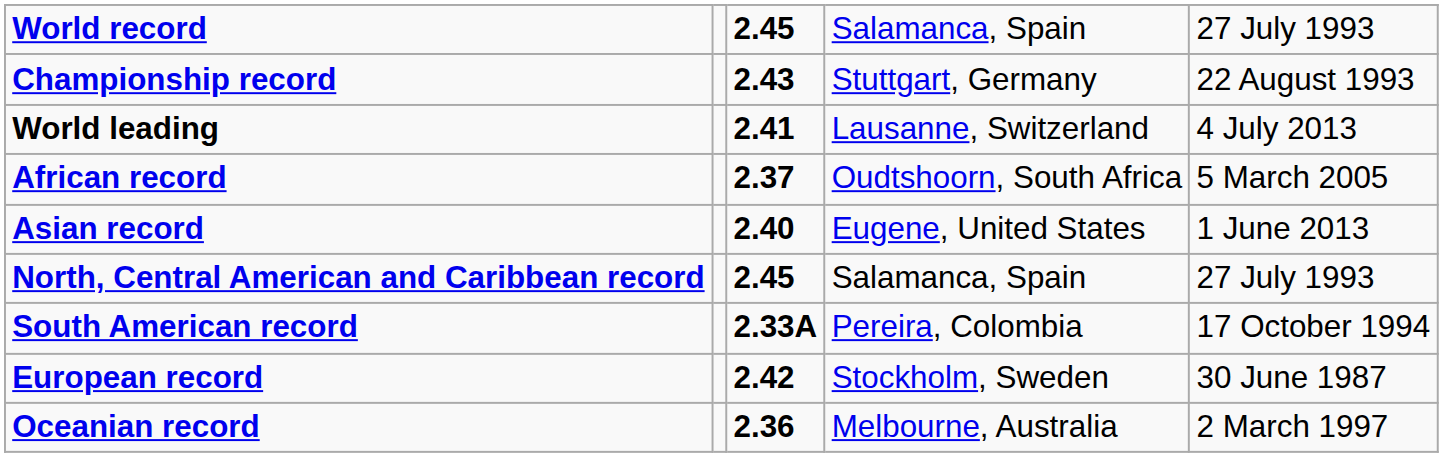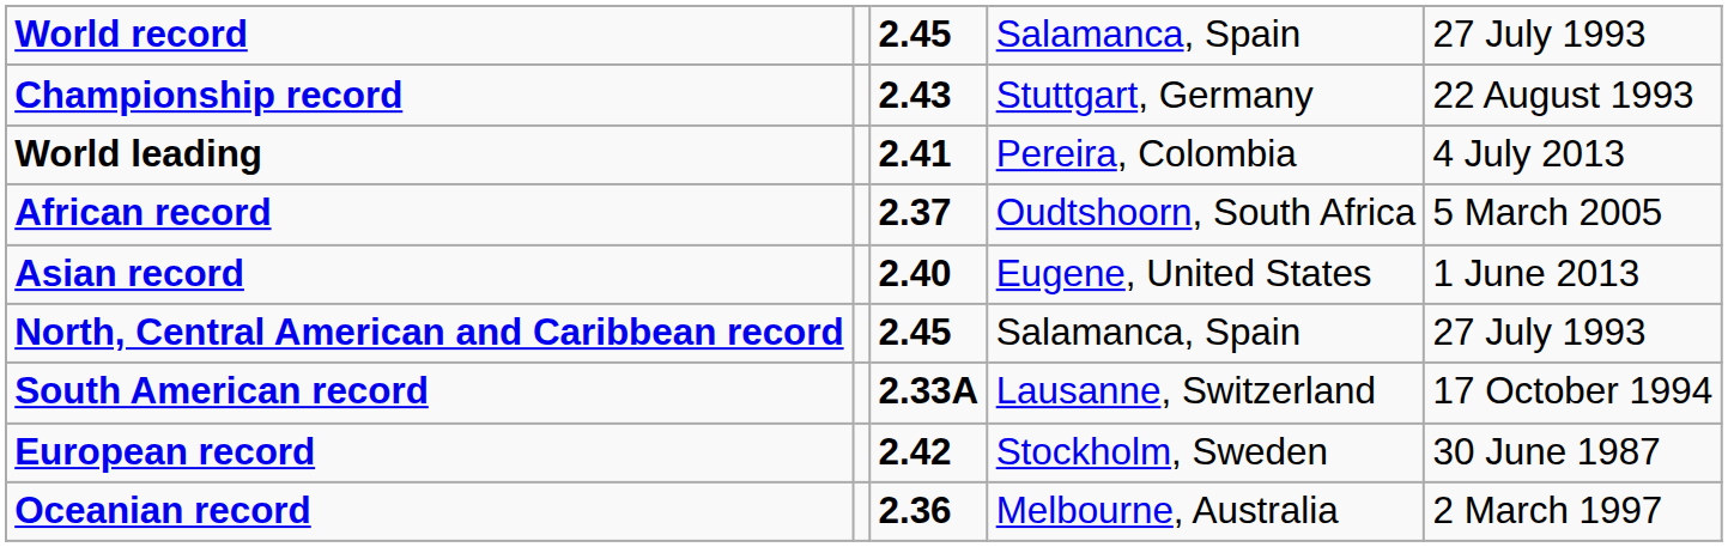 <table class="wikitable">
 <tr>
 <td><strong><a href='#'>World record</a></strong></td>
 <td></td>
 <td><strong>2.45</strong></td>
 <td><a href='#'>Salamanca</a>, Spain</td>
 <td>27 July 1993</td>
 </tr>
 <tr>
 <td><strong><a href='#'>Championship record</a></strong></td>
 <td></td>
 <td><strong>2.43</strong></td>
 <td><a href='#'>Stuttgart</a>, Germany</td>
 <td>22 August 1993</td>
 </tr>
 <tr>
 <td><strong>World leading</strong></td>
 <td></td>
 <td><strong>2.41</strong></td>
-<td><a href='#'>Lausanne</a>, Switzerland</td>
+<td><a href='#'>Pereira</a>, Colombia</td>
 <td>4 July 2013</td>
 </tr>
 <tr>
 <td><strong><a href='#'>African record</a></strong></td>
 <td></td>
 <td><strong>2.37</strong></td>
 <td><a href='#'>Oudtshoorn</a>, South Africa</td>
 <td>5 March 2005</td>
 </tr>
 <tr>
 <td><strong><a href='#'>Asian record</a></strong></td>
 <td></td>
 <td><strong>2.40</strong></td>
 <td><a href='#'>Eugene</a>, United States</td>
 <td>1 June 2013</td>
 </tr>
 <tr>
 <td><strong><a href='#'>North, Central American and Caribbean record</a></strong></td>
 <td></td>
 <td><strong>2.45</strong></td>
 <td>Salamanca, Spain</td>
 <td>27 July 1993</td>
 </tr>
 <tr>
 <td><strong><a href='#'>South American record</a></strong></td>
 <td></td>
 <td><strong>2.33A</strong></td>
-<td><a href='#'>Pereira</a>, Colombia</td>
+<td><a href='#'>Lausanne</a>, Switzerland</td>
 <td>17 October 1994</td>
 </tr>
 <tr>
 <td><strong><a href='#'>European record</a></strong></td>
 <td></td>
 <td><strong>2.42</strong></td>
 <td><a href='#'>Stockholm</a>, Sweden</td>
 <td>30 June 1987</td>
 </tr>
 <tr>
 <td><strong><a href='#'>Oceanian record</a></strong></td>
 <td></td>
 <td><strong>2.36</strong></td>
 <td><a href='#'>Melbourne</a>, Australia</td>
 <td>2 March 1997</td>
 </tr>
 </table>
